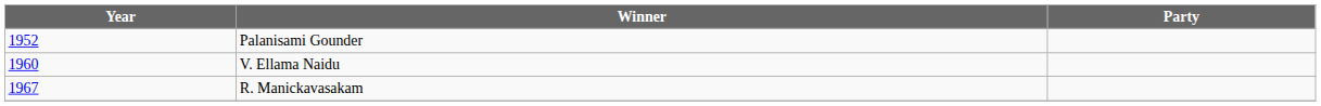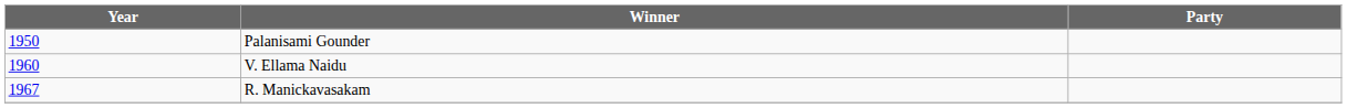 <table class="wikitable" width="70%">
 <tr>
 <th style="background-color:#666666; color:white">Year</th>
 <th style="background-color:#666666; color:white">Winner</th>
 <th style="background-color:#666666; color:white" colspan="2">Party</th>
 </tr>
 <tr>
-<td><a href='#'>1952</a></td>
+<td><a href='#'>1950</a></td>
 <td>Palanisami Gounder</td>
 <td></td>
 </tr>
 <tr>
 <td><a href='#'>1960</a></td>
 <td>V. Ellama Naidu</td>
 </tr>
 <tr>
 <td><a href='#'>1967</a></td>
 <td>R. Manickavasakam</td>
 <td></td>
 </tr>
 <tr>
 </tr>
 </table>
